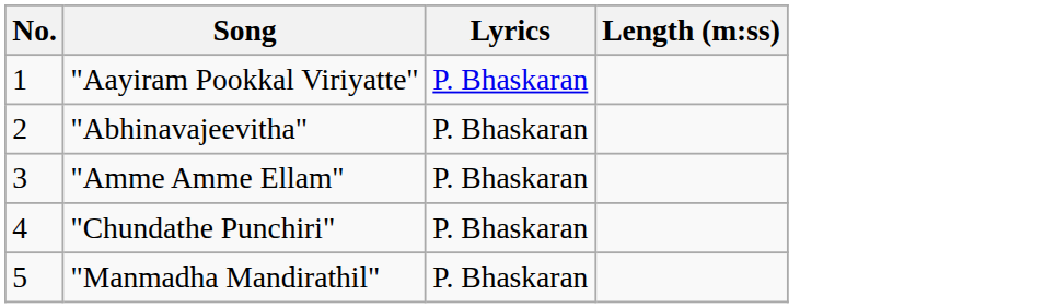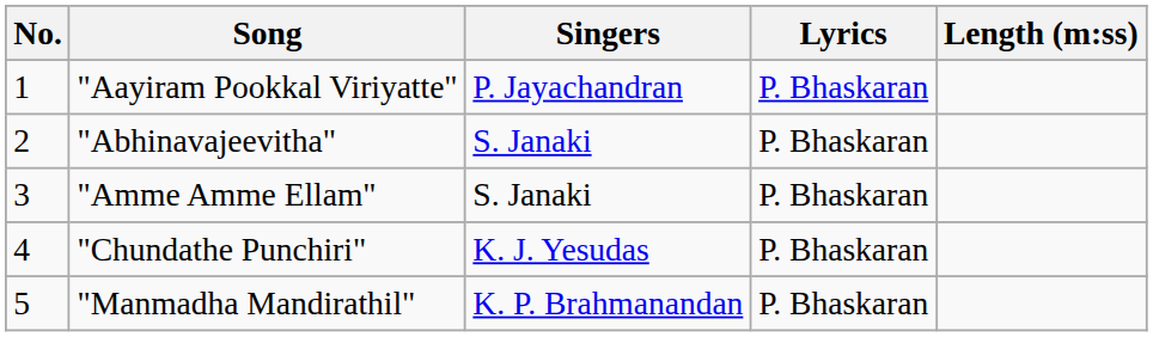 <table class="wikitable" style="font-size:95%;">
 <tr>
 <th>No.</th>
 <th>Song</th>
+<th>Singers</th>
 <th>Lyrics</th>
 <th>Length (m:ss)</th>
 </tr>
 <tr>
 <td>1</td>
 <td>"Aayiram Pookkal Viriyatte"</td>
+<td><a href='#'>P. Jayachandran</a></td>
 <td><a href='#'>P. Bhaskaran</a></td>
 <td></td>
 </tr>
 <tr>
 <td>2</td>
 <td>"Abhinavajeevitha"</td>
+<td><a href='#'>S. Janaki</a></td>
 <td>P. Bhaskaran</td>
 <td></td>
 </tr>
 <tr>
 <td>3</td>
 <td>"Amme Amme Ellam"</td>
+<td>S. Janaki</td>
 <td>P. Bhaskaran</td>
 <td></td>
 </tr>
 <tr>
 <td>4</td>
 <td>"Chundathe Punchiri"</td>
+<td><a href='#'>K. J. Yesudas</a></td>
 <td>P. Bhaskaran</td>
 <td></td>
 </tr>
 <tr>
 <td>5</td>
 <td>"Manmadha Mandirathil"</td>
+<td><a href='#'>K. P. Brahmanandan</a></td>
 <td>P. Bhaskaran</td>
 <td></td>
 </tr>
 </table>
